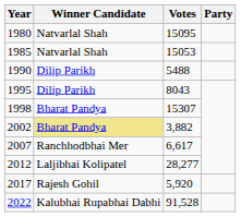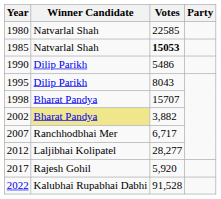 <table class ="wikitable sortable">
 <tr>
 <th>Year</th>
 <th>Winner Candidate</th>
 <th>Votes</th>
 <th colspan=2>Party</th>
 </tr>
 <tr>
 <td>1980</td>
 <td>Natvarlal Shah</td>
-<td>15095</td>
+<td>22585</td>
 <td></td>
 </tr>
 <tr>
 <td>1985</td>
 <td>Natvarlal Shah</td>
-<td>15053</td>
+<td><strong>15053</strong></td>
 <td></td>
 </tr>
 <tr>
 <td>1990</td>
 <td><a href='#'>Dilip Parikh</a></td>
-<td>5488</td>
+<td>5486</td>
 <td></td>
 </tr>
 <tr>
 <td>1995</td>
 <td><a href='#'>Dilip Parikh</a></td>
 <td>8043</td>
 </tr>
 <tr>
 <td>1998</td>
 <td><a href='#'>Bharat Pandya</a></td>
-<td>15307</td>
+<td>15707</td>
 </tr>
 <tr>
 <td>2002</td>
 <td style="background: khaki;"><a href='#'>Bharat Pandya</a></td>
 <td>3,882</td>
 </tr>
 <tr>
 <td>2007</td>
 <td>Ranchhodbhai Mer</td>
-<td>6,617</td>
+<td>6,717</td>
 </tr>
 <tr>
 <td>2012</td>
 <td>Laljibhai Kolipatel</td>
 <td>28,277</td>
 </tr>
 <tr>
 <td>2017</td>
 <td>Rajesh Gohil</td>
 <td>5,920</td>
 <td></td>
 </tr>
 <tr>
 <td><a href='#'>2022</a></td>
 <td>Kalubhai Rupabhai Dabhi</td>
 <td>91,528</td>
 <td></td>
 </tr>
 </table>
